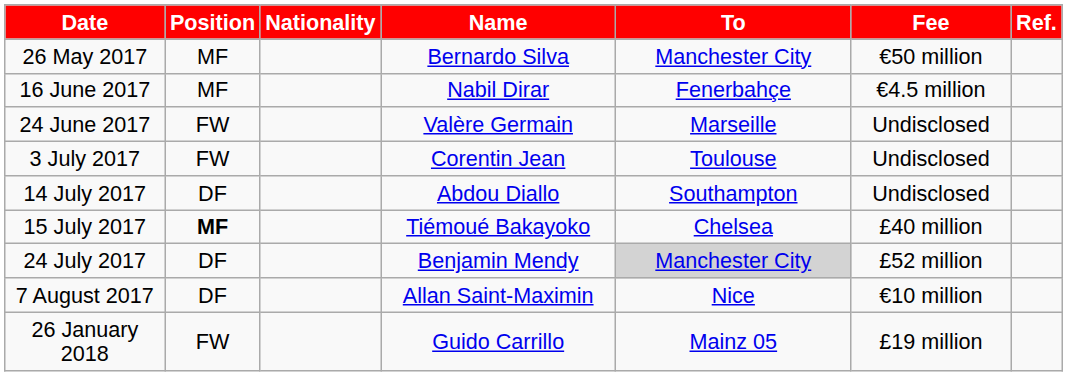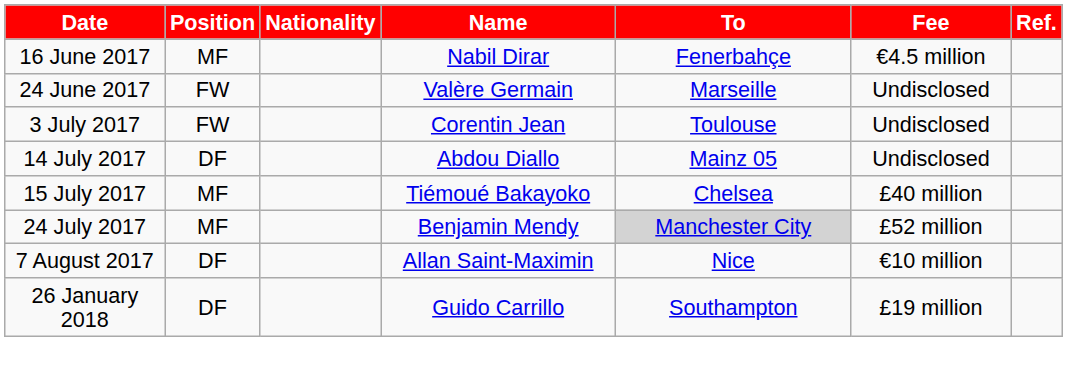 <table class="wikitable"  style="text-align:center; font-size:90%; ">
 <tr>
 <th style="background:#ff0000; color:white; width:100px;">Date</th>
 <th style="background:#ff0000; color:white; width:50px;">Position</th>
 <th style="background:#ff0000; color:white; width:50px;">Nationality</th>
 <th style="background:#ff0000; color:white; width:150px;">Name</th>
 <th style="background:#ff0000; color:white; width:150px;">To</th>
 <th style="background:#ff0000; color:white; width:100px;">Fee</th>
 <th style="background:#ff0000; color:white; width:25px;">Ref.</th>
-</tr>
-<tr>
-<td>26 May 2017</td>
-<td>MF</td>
-<td></td>
-<td><a href='#'>Bernardo Silva</a></td>
-<td><a href='#'>Manchester City</a></td>
-<td>€50 million</td>
-<td></td>
 </tr>
 <tr>
 <td>16 June 2017</td>
 <td>MF</td>
 <td></td>
 <td><a href='#'>Nabil Dirar</a></td>
 <td><a href='#'>Fenerbahçe</a></td>
 <td>€4.5 million</td>
 <td></td>
 </tr>
 <tr>
 <td>24 June 2017</td>
 <td>FW</td>
 <td></td>
 <td><a href='#'>Valère Germain</a></td>
 <td><a href='#'>Marseille</a></td>
 <td>Undisclosed</td>
 <td></td>
 </tr>
 <tr>
 <td>3 July 2017</td>
 <td>FW</td>
 <td></td>
 <td><a href='#'>Corentin Jean</a></td>
 <td><a href='#'>Toulouse</a></td>
 <td>Undisclosed</td>
 <td></td>
 </tr>
 <tr>
 <td>14 July 2017</td>
 <td>DF</td>
 <td></td>
 <td><a href='#'>Abdou Diallo</a></td>
-<td><a href='#'>Southampton</a></td>
+<td><a href='#'>Mainz 05</a></td>
 <td>Undisclosed</td>
 <td></td>
 </tr>
 <tr>
 <td>15 July 2017</td>
-<td><strong>MF</strong></td>
+<td>MF</td>
 <td></td>
 <td><a href='#'>Tiémoué Bakayoko</a></td>
 <td><a href='#'>Chelsea</a></td>
 <td>£40 million</td>
 <td></td>
 </tr>
 <tr>
 <td>24 July 2017</td>
-<td>DF</td>
+<td>MF</td>
 <td></td>
 <td><a href='#'>Benjamin Mendy</a></td>
 <td style="background: lightgrey;"><a href='#'>Manchester City</a></td>
 <td>£52 million</td>
 <td></td>
 </tr>
 <tr>
 <td>7 August 2017</td>
 <td>DF</td>
 <td></td>
 <td><a href='#'>Allan Saint-Maximin</a></td>
 <td><a href='#'>Nice</a></td>
 <td>€10 million</td>
 <td></td>
 </tr>
 <tr>
 <td>26 January 2018</td>
-<td>FW</td>
+<td>DF</td>
 <td></td>
 <td><a href='#'>Guido Carrillo</a></td>
-<td><a href='#'>Mainz 05</a></td>
+<td><a href='#'>Southampton</a></td>
 <td>£19 million</td>
 <td></td>
 </tr>
 </table>
